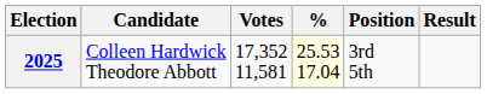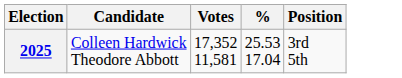 <table class="wikitable sortable">
 <tr>
 <th>Election</th>
 <th>Candidate</th>
 <th>Votes</th>
 <th>%</th>
 <th>Position</th>
-<th>Result</th>
 </tr>
 <tr>
 <th><a href='#'>2025</a></th>
 <td><a href='#'>Colleen Hardwick</a><br>Theodore Abbott</td>
 <td>17,352<br>11,581</td>
-<td style="background: lightyellow;">25.53<br>17.04</td>
+<td>25.53<br>17.04</td>
 <td>3rd<br>5th</td>
-<td></td>
 </tr>
 </table>
